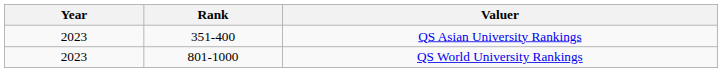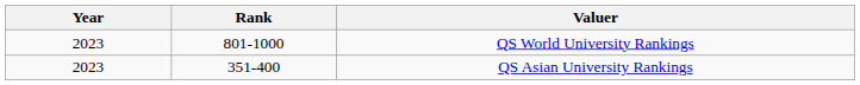 <table class="wikitable sortable mw-collapsible">
 <tr>
 <th width="8%">Year</th>
 <th width="8%">Rank</th>
 <th width="25%">Valuer</th>
 </tr>
 <tr>
 <td align="center">2023</td>
+<td align="center">801-1000</td>
+<td align="center"><a href='#'>QS World University Rankings</a></td>
+</tr>
+<tr>
+<td align="center">2023</td>
 <td align="center">351-400</td>
 <td align="center"><a href='#'>QS Asian University Rankings</a></td>
 </tr>
-<tr>
-<td align="center">2023</td>
-<td align="center">801-1000</td>
-<td align="center"><a href='#'>QS World University Rankings</a></td>
-</tr>
 </table>
